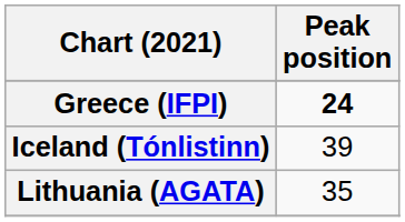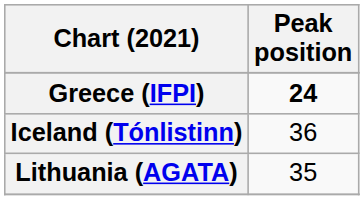 <table class="wikitable sortable plainrowheaders" style="text-align:center">
 <tr>
 <th scope="col">Chart (2021)</th>
 <th scope="col">Peak<br>position</th>
 </tr>
 <tr>
 </tr>
 <tr>
 <th scope="row">Greece (<a href='#'>IFPI</a>)</th>
 <td><strong>24</strong></td>
 </tr>
 <tr>
 <th scope="row">Iceland (<a href='#'>Tónlistinn</a>)</th>
-<td>39</td>
+<td>36</td>
 </tr>
 <tr>
 <th scope="row">Lithuania (<a href='#'>AGATA</a>)</th>
 <td>35</td>
 </tr>
 <tr>
 </tr>
 <tr>
 </tr>
 <tr>
 </tr>
 </table>
